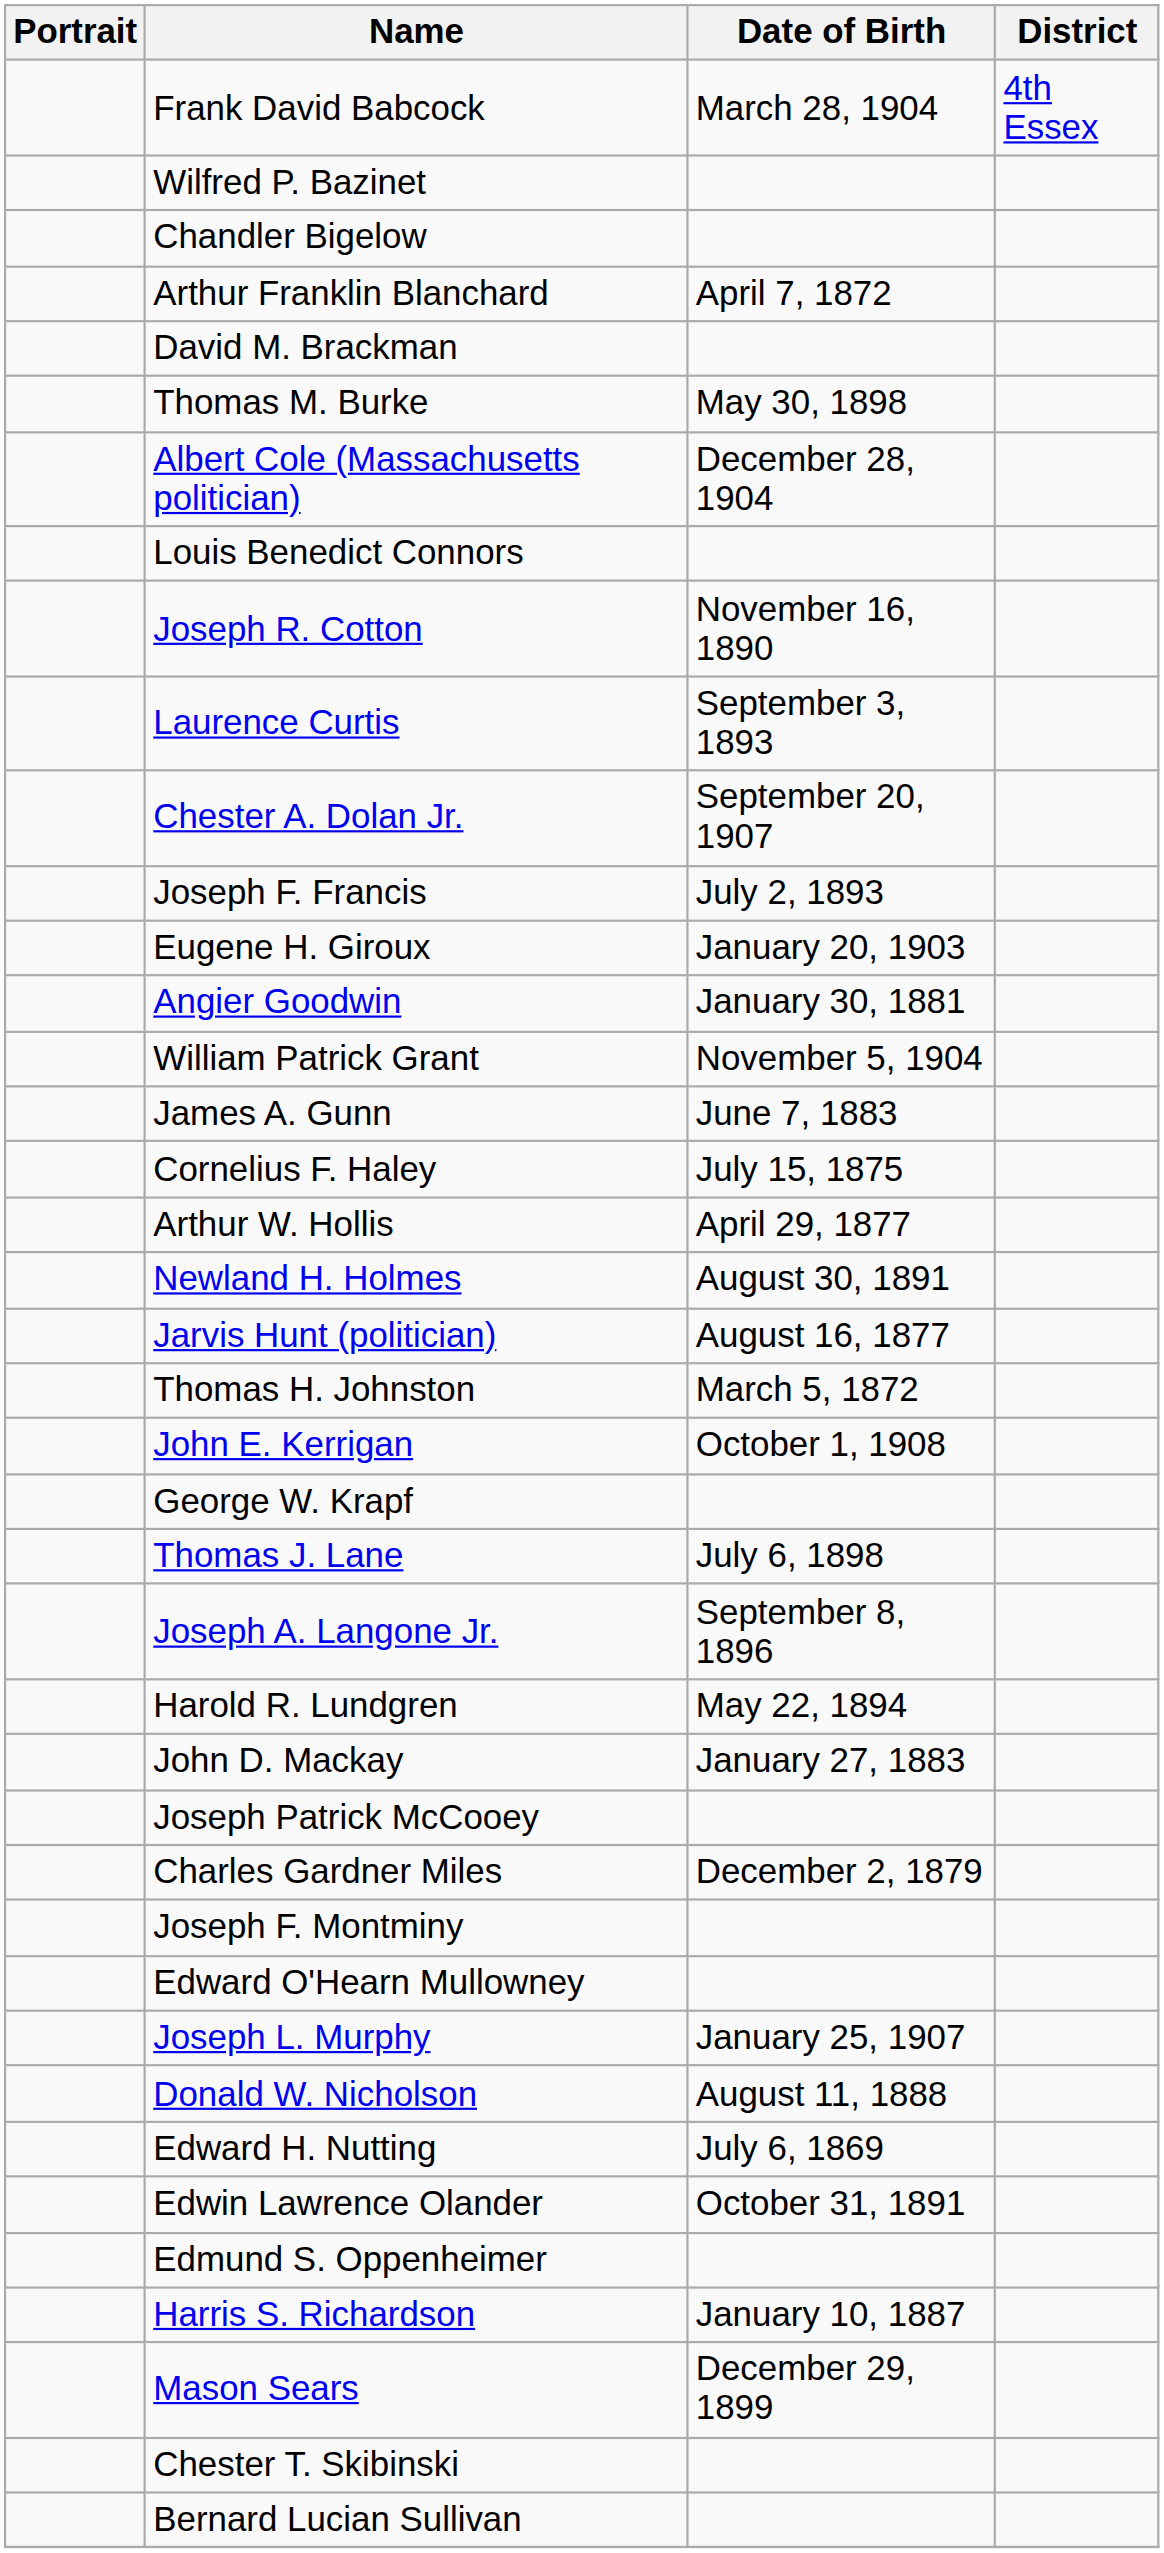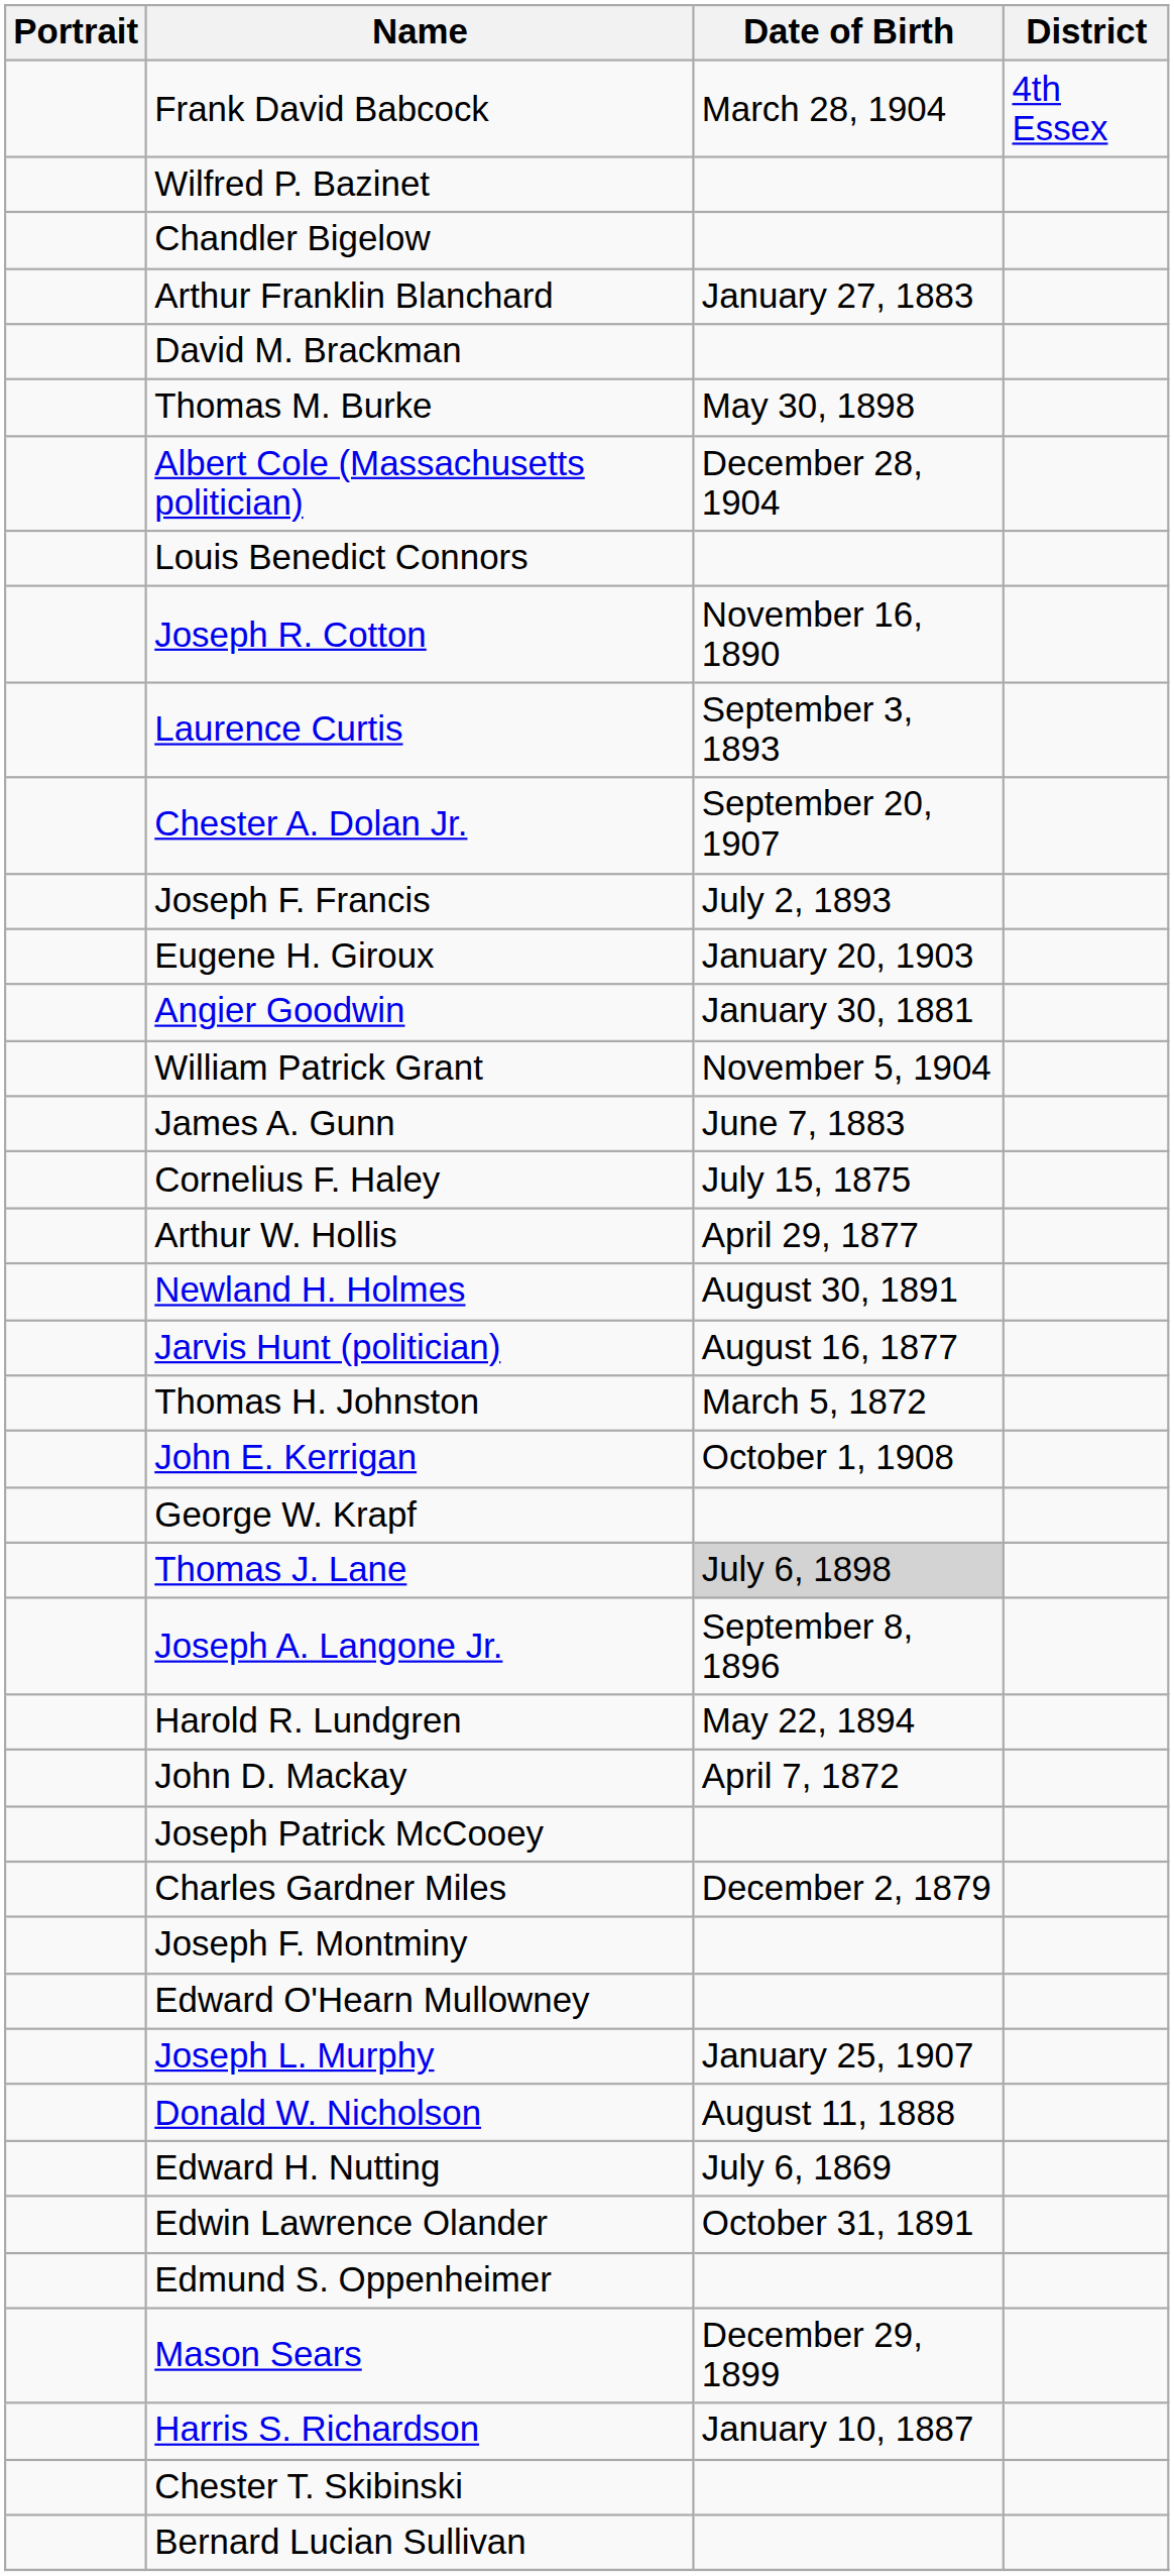 <table class='wikitable sortable' style="width:60%">
 <tr>
 <th>Portrait</th>
 <th>Name </th>
 <th data-sort-type=date>Date of Birth </th>
 <th>District </th>
 </tr>
 <tr>
 <td></td>
 <td>Frank David Babcock</td>
 <td>March 28, 1904</td>
 <td><a href='#'>4th Essex</a></td>
 </tr>
 <tr>
 <td></td>
 <td>Wilfred P. Bazinet</td>
 <td></td>
 <td></td>
 </tr>
 <tr>
 <td></td>
 <td>Chandler Bigelow</td>
 <td></td>
 <td></td>
 </tr>
 <tr>
 <td></td>
 <td>Arthur Franklin Blanchard</td>
-<td>April 7, 1872</td>
+<td>January 27, 1883</td>
 <td></td>
 </tr>
 <tr>
 <td></td>
 <td>David M. Brackman</td>
 <td></td>
 <td></td>
 </tr>
 <tr>
 <td></td>
 <td>Thomas M. Burke</td>
 <td>May 30, 1898</td>
 <td></td>
 </tr>
 <tr>
 <td></td>
 <td><a href='#'>Albert Cole (Massachusetts politician)</a></td>
 <td>December 28, 1904</td>
 <td></td>
 </tr>
 <tr>
 <td></td>
 <td>Louis Benedict Connors</td>
 <td></td>
 <td></td>
 </tr>
 <tr>
 <td></td>
 <td><a href='#'>Joseph R. Cotton</a></td>
 <td>November 16, 1890</td>
 <td></td>
 </tr>
 <tr>
 <td></td>
 <td><a href='#'>Laurence Curtis</a></td>
 <td>September 3, 1893</td>
 <td></td>
 </tr>
 <tr>
 <td></td>
 <td><a href='#'>Chester A. Dolan Jr.</a></td>
 <td>September 20, 1907</td>
 <td></td>
 </tr>
 <tr>
 <td></td>
 <td>Joseph F. Francis</td>
 <td>July 2, 1893</td>
 <td></td>
 </tr>
 <tr>
 <td></td>
 <td>Eugene H. Giroux</td>
 <td>January 20, 1903</td>
 <td></td>
 </tr>
 <tr>
 <td></td>
 <td><a href='#'>Angier Goodwin</a></td>
 <td>January 30, 1881</td>
 <td></td>
 </tr>
 <tr>
 <td></td>
 <td>William Patrick Grant</td>
 <td>November 5, 1904</td>
 <td></td>
 </tr>
 <tr>
 <td></td>
 <td>James A. Gunn</td>
 <td>June 7, 1883</td>
 <td></td>
 </tr>
 <tr>
 <td></td>
 <td>Cornelius F. Haley</td>
 <td>July 15, 1875</td>
 <td></td>
 </tr>
 <tr>
 <td></td>
 <td>Arthur W. Hollis</td>
 <td>April 29, 1877</td>
 <td></td>
 </tr>
 <tr>
 <td></td>
 <td><a href='#'>Newland H. Holmes</a></td>
 <td>August 30, 1891</td>
 <td></td>
 </tr>
 <tr>
 <td></td>
 <td><a href='#'>Jarvis Hunt (politician)</a></td>
 <td>August 16, 1877</td>
 <td></td>
 </tr>
 <tr>
 <td></td>
 <td>Thomas H. Johnston</td>
 <td>March 5, 1872</td>
 <td></td>
 </tr>
 <tr>
 <td></td>
 <td><a href='#'>John E. Kerrigan</a></td>
 <td>October 1, 1908</td>
 <td></td>
 </tr>
 <tr>
 <td></td>
 <td>George W. Krapf</td>
 <td></td>
 <td></td>
 </tr>
 <tr>
 <td></td>
 <td><a href='#'>Thomas J. Lane</a></td>
-<td>July 6, 1898</td>
+<td style="background: lightgrey;">July 6, 1898</td>
 <td></td>
 </tr>
 <tr>
 <td></td>
 <td><a href='#'>Joseph A. Langone Jr.</a></td>
 <td>September 8, 1896</td>
 <td></td>
 </tr>
 <tr>
 <td></td>
 <td>Harold R. Lundgren</td>
 <td>May 22, 1894</td>
 <td></td>
 </tr>
 <tr>
 <td></td>
 <td>John D. Mackay</td>
-<td>January 27, 1883</td>
+<td>April 7, 1872</td>
 <td></td>
 </tr>
 <tr>
 <td></td>
 <td>Joseph Patrick McCooey</td>
 <td></td>
 <td></td>
 </tr>
 <tr>
 <td></td>
 <td>Charles Gardner Miles</td>
 <td>December 2, 1879</td>
 <td></td>
 </tr>
 <tr>
 <td></td>
 <td>Joseph F. Montminy</td>
 <td></td>
 <td></td>
 </tr>
 <tr>
 <td></td>
 <td>Edward O'Hearn Mullowney</td>
 <td></td>
 <td></td>
 </tr>
 <tr>
 <td></td>
 <td><a href='#'>Joseph L. Murphy</a></td>
 <td>January 25, 1907</td>
 <td></td>
 </tr>
 <tr>
 <td></td>
 <td><a href='#'>Donald W. Nicholson</a></td>
 <td>August 11, 1888</td>
 <td></td>
 </tr>
 <tr>
 <td></td>
 <td>Edward H. Nutting</td>
 <td>July 6, 1869</td>
 <td></td>
 </tr>
 <tr>
 <td></td>
 <td>Edwin Lawrence Olander</td>
 <td>October 31, 1891</td>
 <td></td>
 </tr>
 <tr>
 <td></td>
 <td>Edmund S. Oppenheimer</td>
 <td></td>
 <td></td>
 </tr>
 <tr>
 <td></td>
-<td><a href='#'>Harris S. Richardson</a></td>
-<td>January 10, 1887</td>
+<td><a href='#'>Mason Sears</a></td>
+<td>December 29, 1899</td>
 <td></td>
 </tr>
 <tr>
 <td></td>
-<td><a href='#'>Mason Sears</a></td>
-<td>December 29, 1899</td>
+<td><a href='#'>Harris S. Richardson</a></td>
+<td>January 10, 1887</td>
 <td></td>
 </tr>
 <tr>
 <td></td>
 <td>Chester T. Skibinski</td>
 <td></td>
 <td></td>
 </tr>
 <tr>
 <td></td>
 <td>Bernard Lucian Sullivan</td>
 <td></td>
 <td></td>
 </tr>
 <tr>
 </tr>
 </table>
